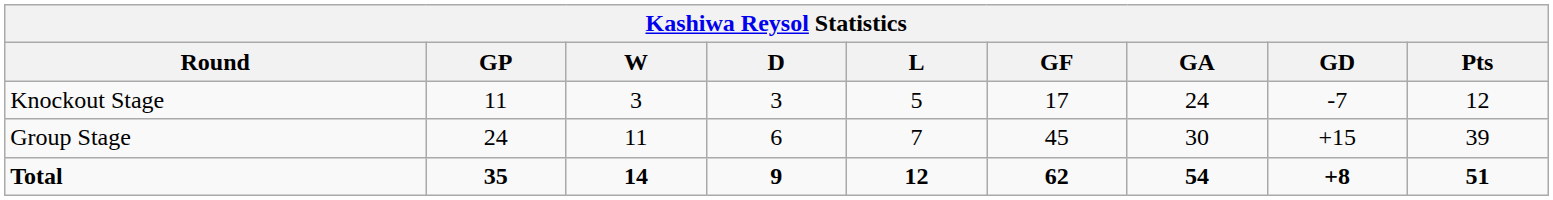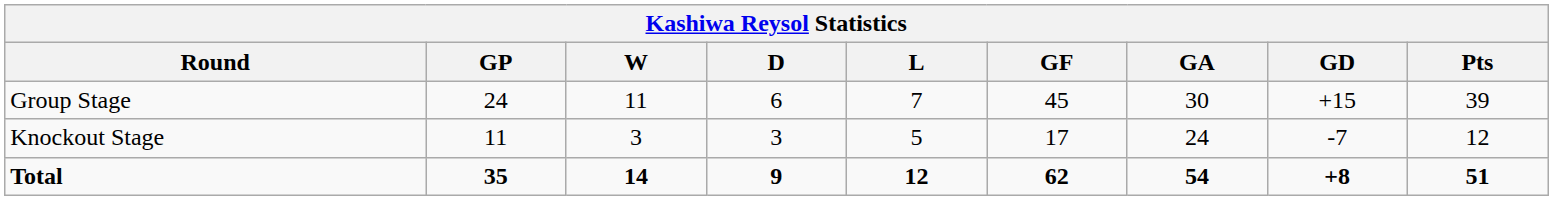 <table width=65% class="wikitable" style="text-align:center;">
 <tr>
 <th colspan=9> <a href='#'>Kashiwa Reysol</a> Statistics</th>
 </tr>
 <tr>
 <th width=15%>Round</th>
 <th width=5%>GP</th>
 <th width=5%>W</th>
 <th width=5%>D</th>
 <th width=5%>L</th>
 <th width=5%>GF</th>
 <th width=5%>GA</th>
 <th width=5%>GD</th>
 <th width=5%>Pts</th>
 </tr>
 <tr>
+<td align="left">Group Stage</td>
+<td>24</td>
+<td>11</td>
+<td>6</td>
+<td>7</td>
+<td>45</td>
+<td>30</td>
+<td>+15</td>
+<td>39</td>
+</tr>
+<tr>
 <td align="left">Knockout Stage</td>
 <td>11</td>
 <td>3</td>
 <td>3</td>
 <td>5</td>
 <td>17</td>
 <td>24</td>
 <td>-7</td>
 <td>12</td>
-</tr>
-<tr>
-<td align="left">Group Stage</td>
-<td>24</td>
-<td>11</td>
-<td>6</td>
-<td>7</td>
-<td>45</td>
-<td>30</td>
-<td>+15</td>
-<td>39</td>
 </tr>
 <tr style="font-weight:bold">
 <td align="left">Total</td>
 <td>35</td>
 <td>14</td>
 <td>9</td>
 <td>12</td>
 <td>62</td>
 <td>54</td>
 <td>+8</td>
 <td>51</td>
 </tr>
 </table>
